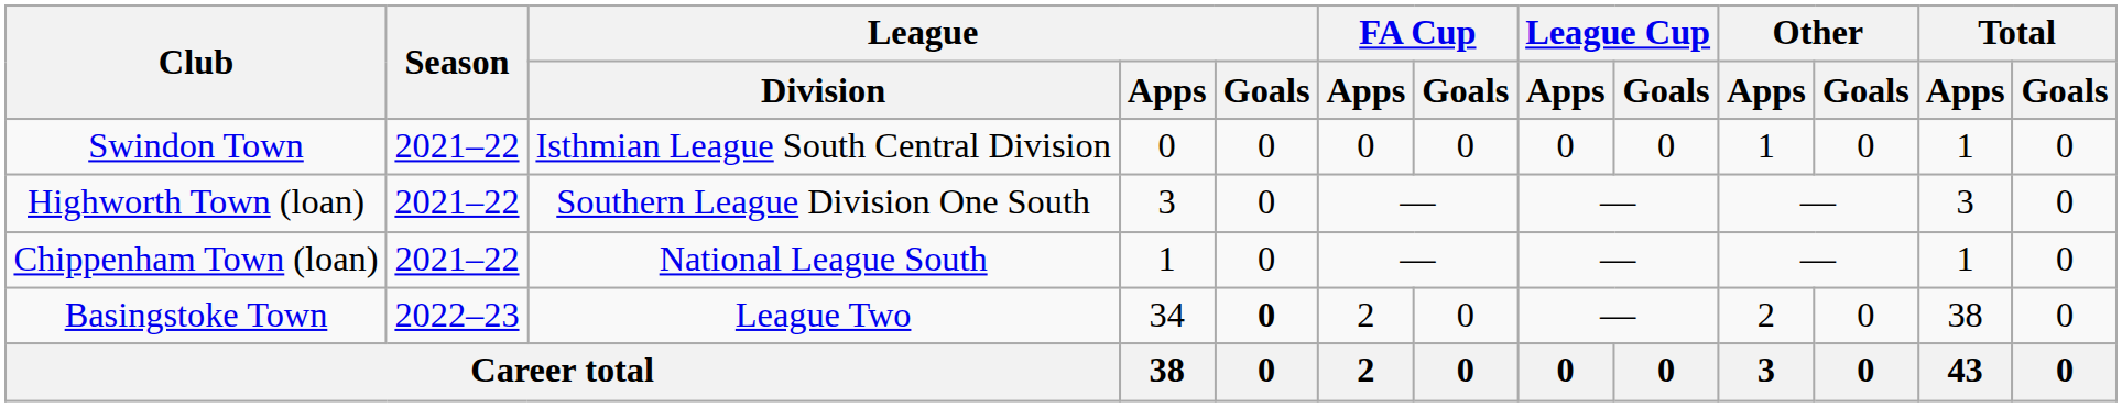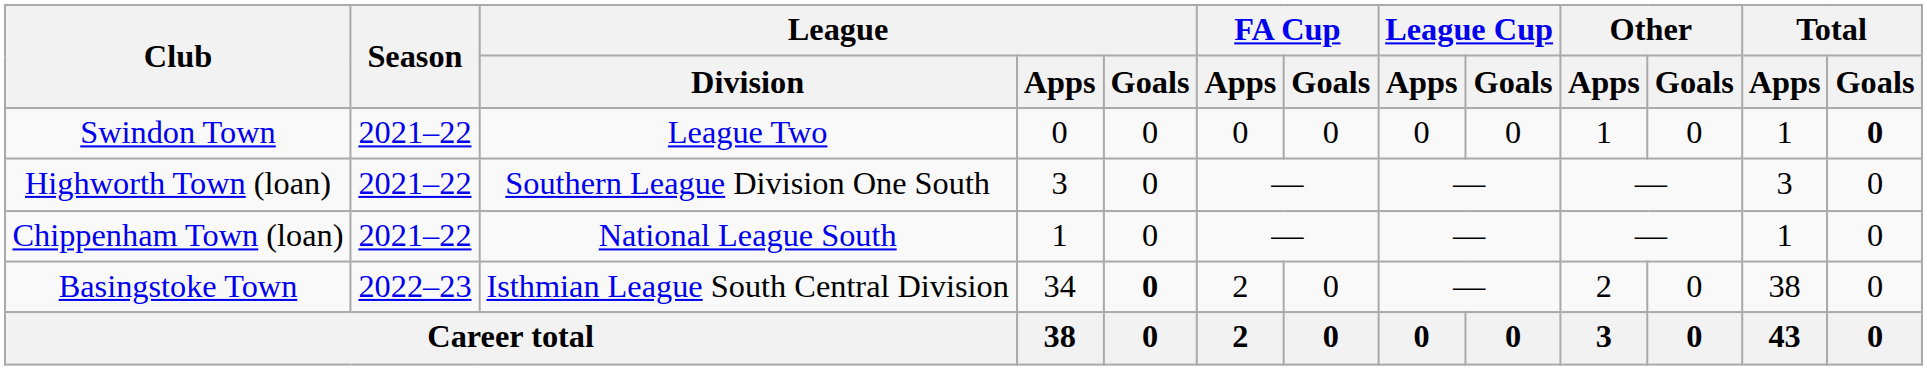 <table class="wikitable" style="text-align:center">
 <tr>
 <th rowspan="2">Club</th>
 <th rowspan="2">Season</th>
 <th colspan="3">League</th>
 <th colspan="2"><a href='#'>FA Cup</a></th>
 <th colspan="2"><a href='#'>League Cup</a></th>
 <th colspan="2">Other</th>
 <th colspan="2">Total</th>
 </tr>
 <tr>
 <th>Division</th>
 <th>Apps</th>
 <th>Goals</th>
 <th>Apps</th>
 <th>Goals</th>
 <th>Apps</th>
 <th>Goals</th>
 <th>Apps</th>
 <th>Goals</th>
 <th>Apps</th>
 <th>Goals</th>
 </tr>
 <tr>
 <td><a href='#'>Swindon Town</a></td>
 <td><a href='#'>2021–22</a></td>
-<td><a href='#'>Isthmian League</a> South Central Division</td>
+<td><a href='#'>League Two</a></td>
 <td>0</td>
 <td>0</td>
 <td>0</td>
 <td>0</td>
 <td>0</td>
 <td>0</td>
 <td>1</td>
 <td>0</td>
 <td>1</td>
-<td>0</td>
+<td><strong>0</strong></td>
 </tr>
 <tr>
 <td><a href='#'>Highworth Town</a> (loan)</td>
 <td><a href='#'>2021–22</a></td>
 <td><a href='#'>Southern League</a> Division One South</td>
 <td>3</td>
 <td>0</td>
 <td colspan="2">—</td>
 <td colspan="2">—</td>
 <td colspan="2">—</td>
 <td>3</td>
 <td>0</td>
 </tr>
 <tr>
 <td><a href='#'>Chippenham Town</a> (loan)</td>
 <td><a href='#'>2021–22</a></td>
 <td><a href='#'>National League South</a></td>
 <td>1</td>
 <td>0</td>
 <td colspan="2">—</td>
 <td colspan="2">—</td>
 <td colspan="2">—</td>
 <td>1</td>
 <td>0</td>
 </tr>
 <tr>
 <td><a href='#'>Basingstoke Town</a></td>
 <td><a href='#'>2022–23</a></td>
-<td><a href='#'>League Two</a></td>
+<td><a href='#'>Isthmian League</a> South Central Division</td>
 <td>34</td>
 <td><strong>0</strong></td>
 <td>2</td>
 <td>0</td>
 <td colspan="2">—</td>
 <td>2</td>
 <td>0</td>
 <td>38</td>
 <td>0</td>
 </tr>
 <tr>
 <th colspan=3>Career total</th>
 <th>38</th>
 <th>0</th>
 <th>2</th>
 <th>0</th>
 <th>0</th>
 <th>0</th>
 <th>3</th>
 <th>0</th>
 <th>43</th>
 <th>0</th>
 </tr>
 </table>
